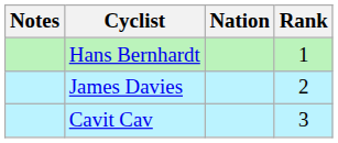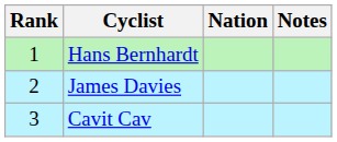 <table class="wikitable sortable" style="text-align:center;">
 <tr>
-<th>Notes</th>
+<th>Rank</th>
 <th>Cyclist</th>
 <th>Nation</th>
-<th>Rank</th>
+<th>Notes</th>
 </tr>
 <tr bgcolor=bbf3bb>
-<td></td>
+<td>1</td>
 <td align=left><a href='#'>Hans Bernhardt</a></td>
 <td align=left></td>
-<td>1</td>
+<td></td>
 </tr>
 <tr bgcolor=bbf3ff>
-<td></td>
+<td>2</td>
 <td align=left><a href='#'>James Davies</a></td>
 <td align=left></td>
-<td>2</td>
+<td></td>
 </tr>
 <tr bgcolor=bbf3ff>
-<td></td>
+<td>3</td>
 <td align=left><a href='#'>Cavit Cav</a></td>
 <td align=left></td>
-<td>3</td>
+<td></td>
 </tr>
 </table>
